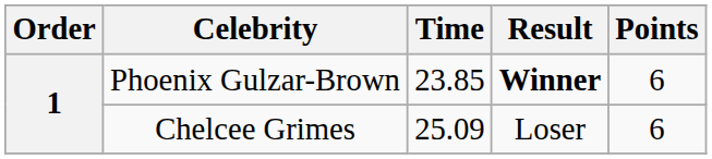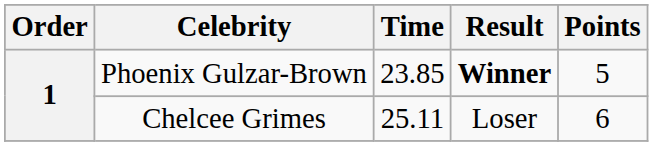 <table class="wikitable plainrowheaders" style="text-align:center;">
 <tr>
 <th>Order</th>
 <th>Celebrity</th>
 <th>Time</th>
 <th>Result</th>
 <th>Points</th>
 </tr>
 <tr>
 <th rowspan=2>1</th>
 <td>Phoenix Gulzar-Brown</td>
 <td>23.85</td>
 <td><strong>Winner</strong></td>
-<td>6</td>
+<td>5</td>
 </tr>
 <tr>
 <td>Chelcee Grimes</td>
-<td>25.09</td>
+<td>25.11</td>
 <td>Loser</td>
 <td>6</td>
 </tr>
 </table>
